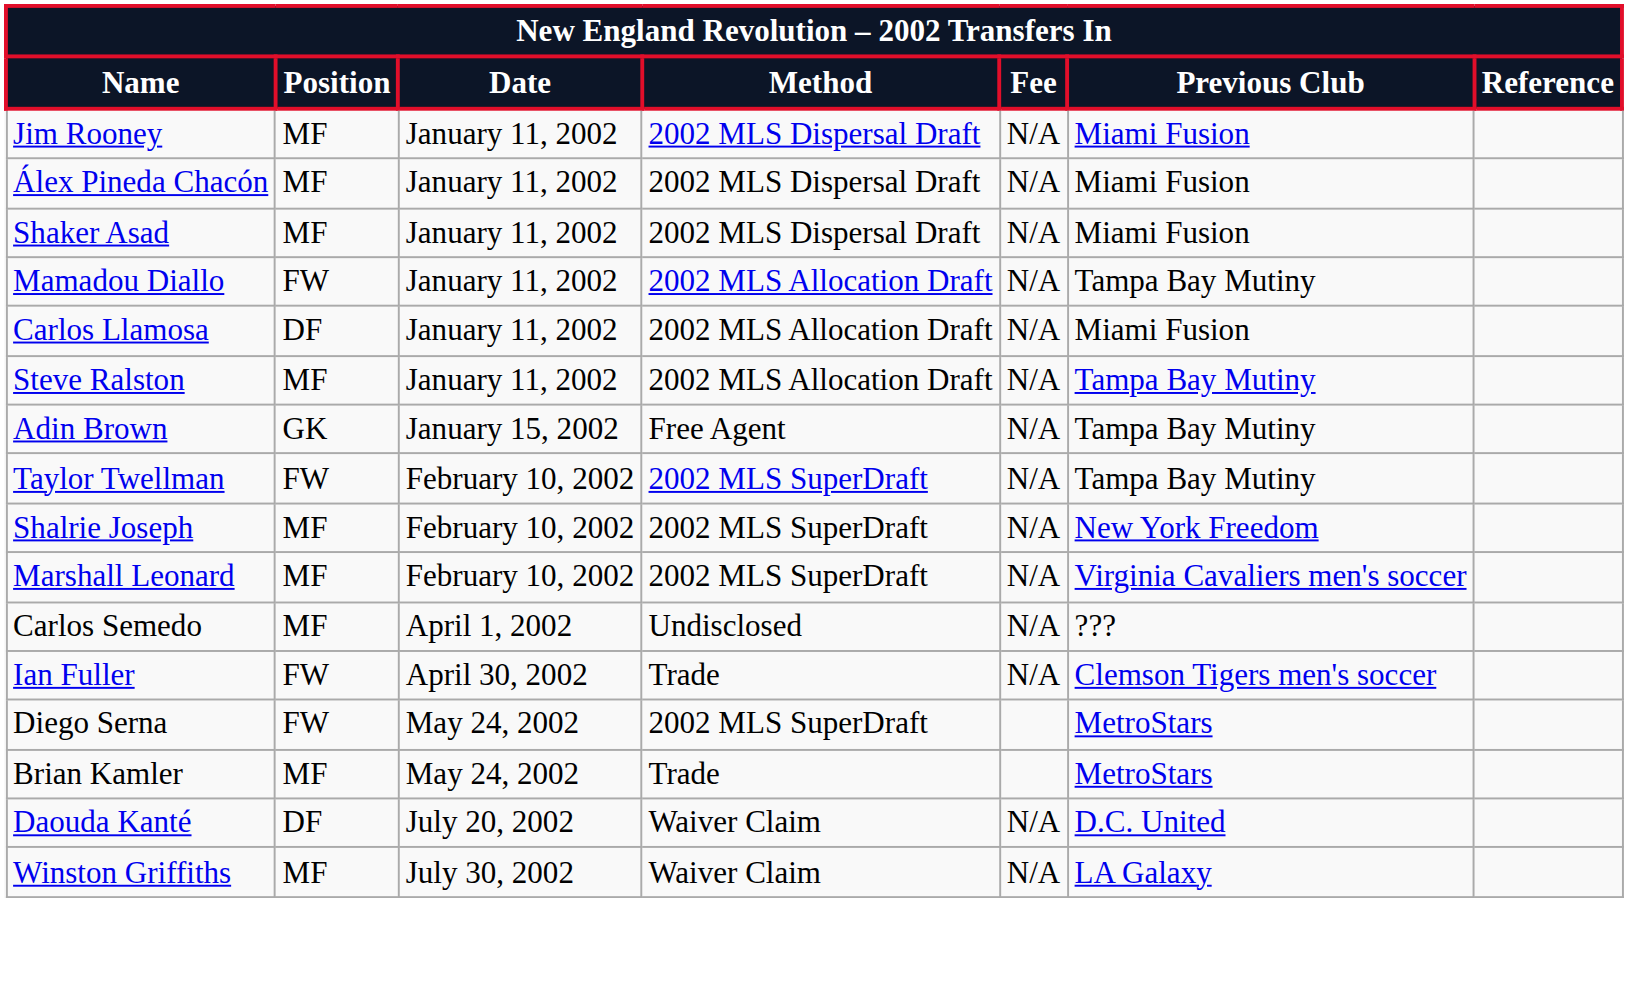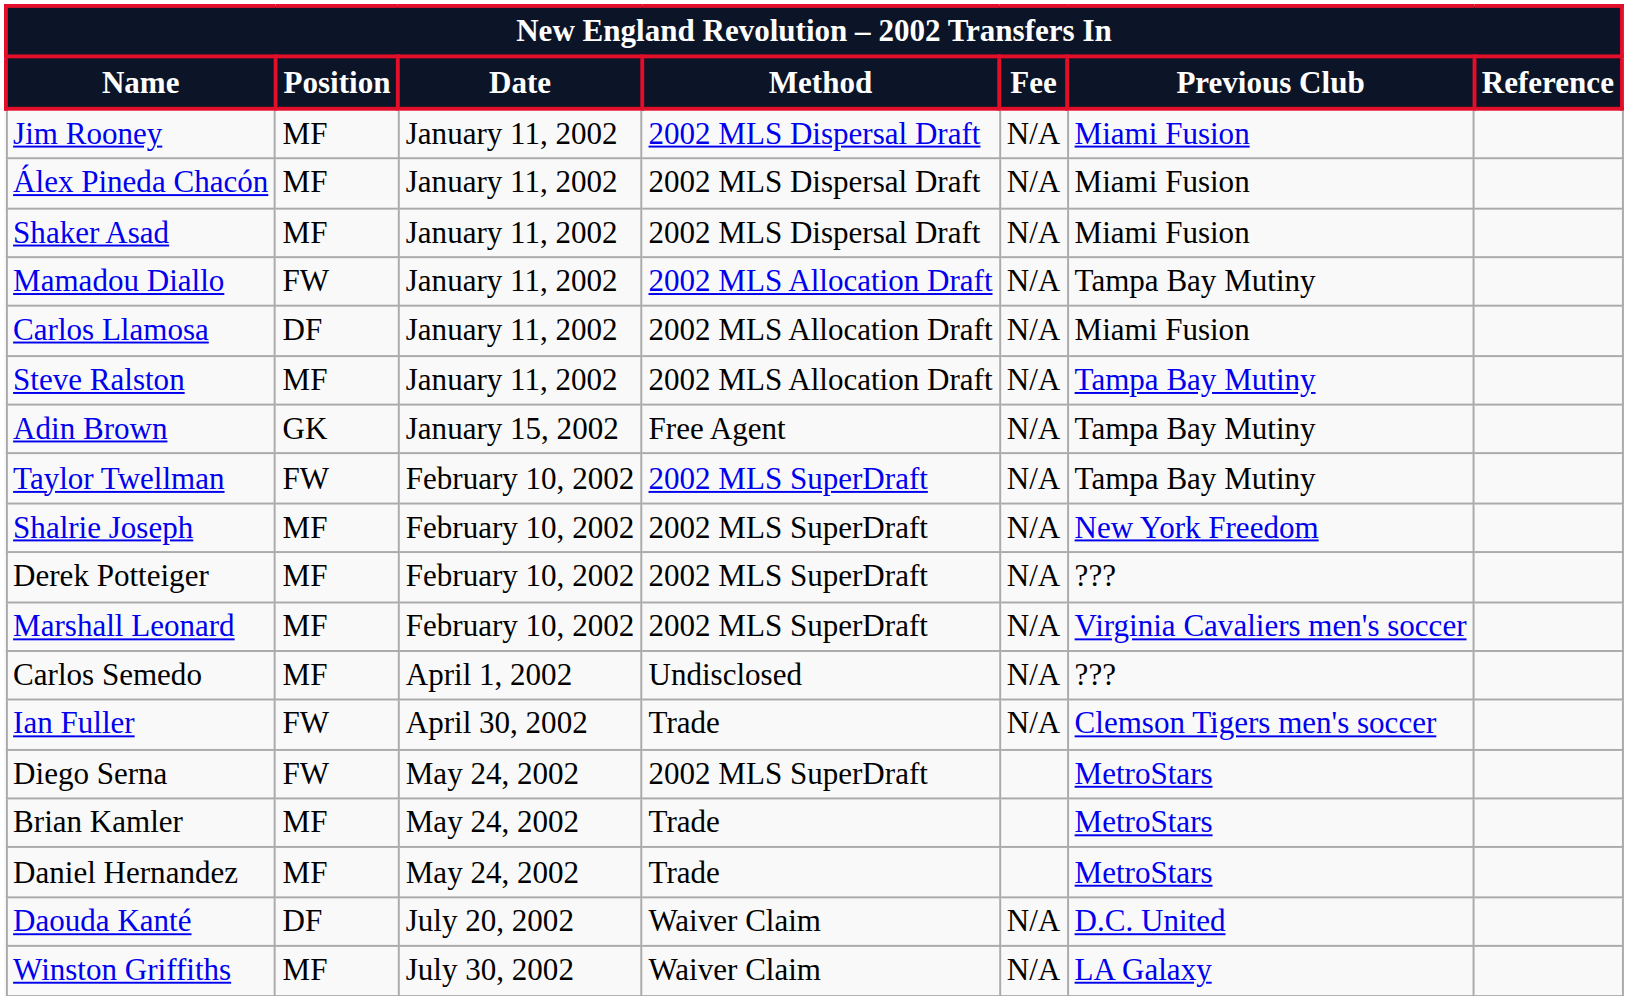 <table class="wikitable">
 <tr>
 <th colspan="7" style="background:#0c1527; color:#fff; border:2px solid #e20e2a; text-align: center; font-weight:bold;">New England Revolution – 2002 Transfers In</th>
 </tr>
 <tr>
 <th style="background:#0c1527; color:#fff; border:2px solid #e20e2a;" scope="col">Name</th>
 <th style="background:#0c1527; color:#fff; border:2px solid #e20e2a;" scope="col">Position</th>
 <th style="background:#0c1527; color:#fff; border:2px solid #e20e2a;" scope="col">Date</th>
 <th style="background:#0c1527; color:#fff; border:2px solid #e20e2a;" scope="col">Method</th>
 <th style="background:#0c1527; color:#fff; border:2px solid #e20e2a;" scope="col">Fee</th>
 <th style="background:#0c1527; color:#fff; border:2px solid #e20e2a;" scope="col">Previous Club</th>
 <th style="background:#0c1527; color:#fff; border:2px solid #e20e2a;" scope="col">Reference</th>
 </tr>
 <tr>
 <td><a href='#'>Jim Rooney</a></td>
 <td>MF</td>
 <td>January 11, 2002</td>
 <td><a href='#'>2002 MLS Dispersal Draft</a></td>
 <td>N/A</td>
 <td><a href='#'>Miami Fusion</a></td>
 <td></td>
 </tr>
 <tr>
 <td><a href='#'>Álex Pineda Chacón</a></td>
 <td>MF</td>
 <td>January 11, 2002</td>
 <td>2002 MLS Dispersal Draft</td>
 <td>N/A</td>
 <td>Miami Fusion</td>
 <td></td>
 </tr>
 <tr>
 <td><a href='#'>Shaker Asad</a></td>
 <td>MF</td>
 <td>January 11, 2002</td>
 <td>2002 MLS Dispersal Draft</td>
 <td>N/A</td>
 <td>Miami Fusion</td>
 <td></td>
 </tr>
 <tr>
 <td><a href='#'>Mamadou Diallo</a></td>
 <td>FW</td>
 <td>January 11, 2002</td>
 <td><a href='#'>2002 MLS Allocation Draft</a></td>
 <td>N/A</td>
 <td>Tampa Bay Mutiny</td>
 <td></td>
 </tr>
 <tr>
 <td><a href='#'>Carlos Llamosa</a></td>
 <td>DF</td>
 <td>January 11, 2002</td>
 <td>2002 MLS Allocation Draft</td>
 <td>N/A</td>
 <td>Miami Fusion</td>
 <td></td>
 </tr>
 <tr>
 <td><a href='#'>Steve Ralston</a></td>
 <td>MF</td>
 <td>January 11, 2002</td>
 <td>2002 MLS Allocation Draft</td>
 <td>N/A</td>
 <td><a href='#'>Tampa Bay Mutiny</a></td>
 <td></td>
 </tr>
 <tr>
 <td><a href='#'>Adin Brown</a></td>
 <td>GK</td>
 <td>January 15, 2002</td>
 <td>Free Agent</td>
 <td>N/A</td>
 <td>Tampa Bay Mutiny</td>
 <td></td>
 </tr>
 <tr>
 <td><a href='#'>Taylor Twellman</a></td>
 <td>FW</td>
 <td>February 10, 2002</td>
 <td><a href='#'>2002 MLS SuperDraft</a></td>
 <td>N/A</td>
 <td>Tampa Bay Mutiny</td>
 <td></td>
 </tr>
 <tr>
 <td><a href='#'>Shalrie Joseph</a></td>
 <td>MF</td>
 <td>February 10, 2002</td>
 <td>2002 MLS SuperDraft</td>
 <td>N/A</td>
 <td><a href='#'>New York Freedom</a></td>
 <td></td>
 </tr>
 <tr>
+<td>Derek Potteiger</td>
+<td>MF</td>
+<td>February 10, 2002</td>
+<td>2002 MLS SuperDraft</td>
+<td>N/A</td>
+<td>???</td>
+<td></td>
+</tr>
+<tr>
 <td><a href='#'>Marshall Leonard</a></td>
 <td>MF</td>
 <td>February 10, 2002</td>
 <td>2002 MLS SuperDraft</td>
 <td>N/A</td>
 <td><a href='#'>Virginia Cavaliers men's soccer</a></td>
 <td></td>
 </tr>
 <tr>
 <td>Carlos Semedo</td>
 <td>MF</td>
 <td>April 1, 2002</td>
 <td>Undisclosed</td>
 <td>N/A</td>
 <td>???</td>
 <td></td>
 </tr>
 <tr>
 <td><a href='#'>Ian Fuller</a></td>
 <td>FW</td>
 <td>April 30, 2002</td>
 <td>Trade</td>
 <td>N/A</td>
 <td><a href='#'>Clemson Tigers men's soccer</a></td>
 <td></td>
 </tr>
 <tr>
 <td>Diego Serna</td>
 <td>FW</td>
 <td>May 24, 2002</td>
 <td>2002 MLS SuperDraft</td>
 <td></td>
 <td><a href='#'>MetroStars</a></td>
 <td></td>
 </tr>
 <tr>
 <td>Brian Kamler</td>
 <td>MF</td>
 <td>May 24, 2002</td>
 <td>Trade</td>
 <td></td>
 <td><a href='#'>MetroStars</a></td>
 <td></td>
 </tr>
 <tr>
+<td>Daniel Hernandez</td>
+<td>MF</td>
+<td>May 24, 2002</td>
+<td>Trade</td>
+<td></td>
+<td><a href='#'>MetroStars</a></td>
+<td></td>
+</tr>
+<tr>
 <td><a href='#'>Daouda Kanté</a></td>
 <td>DF</td>
 <td>July 20, 2002</td>
 <td>Waiver Claim</td>
 <td>N/A</td>
 <td><a href='#'>D.C. United</a></td>
 <td></td>
 </tr>
 <tr>
 <td><a href='#'>Winston Griffiths</a></td>
 <td>MF</td>
 <td>July 30, 2002</td>
 <td>Waiver Claim</td>
 <td>N/A</td>
 <td><a href='#'>LA Galaxy</a></td>
 <td></td>
 </tr>
 <tr>
 </tr>
 </table>
